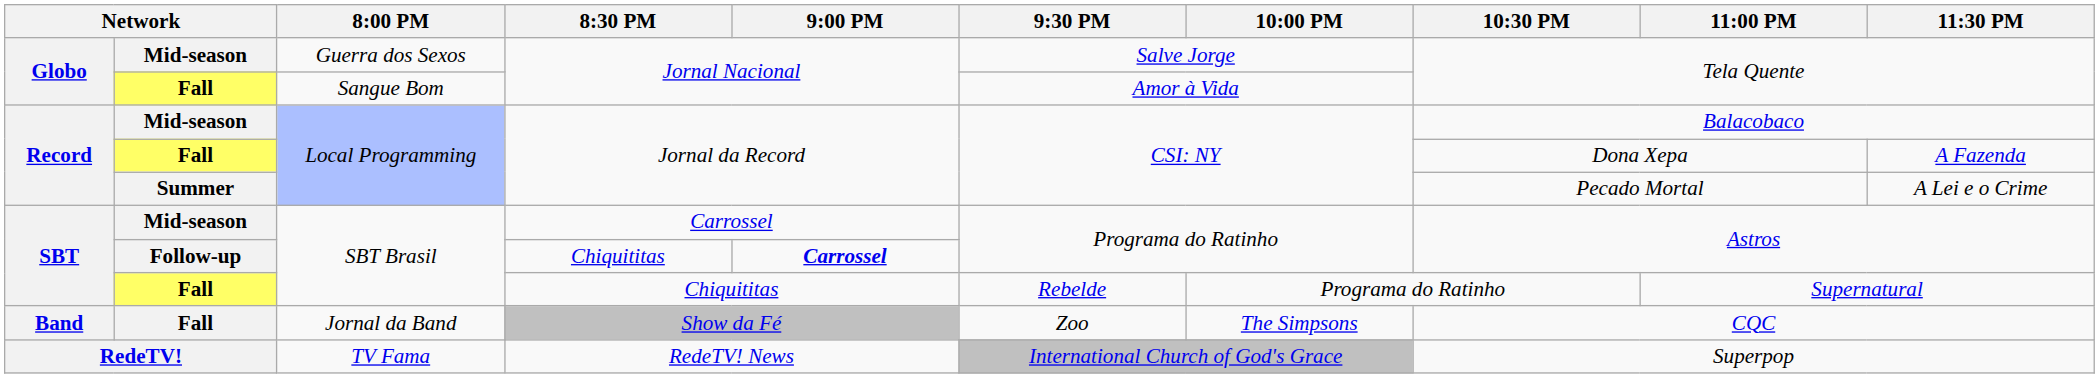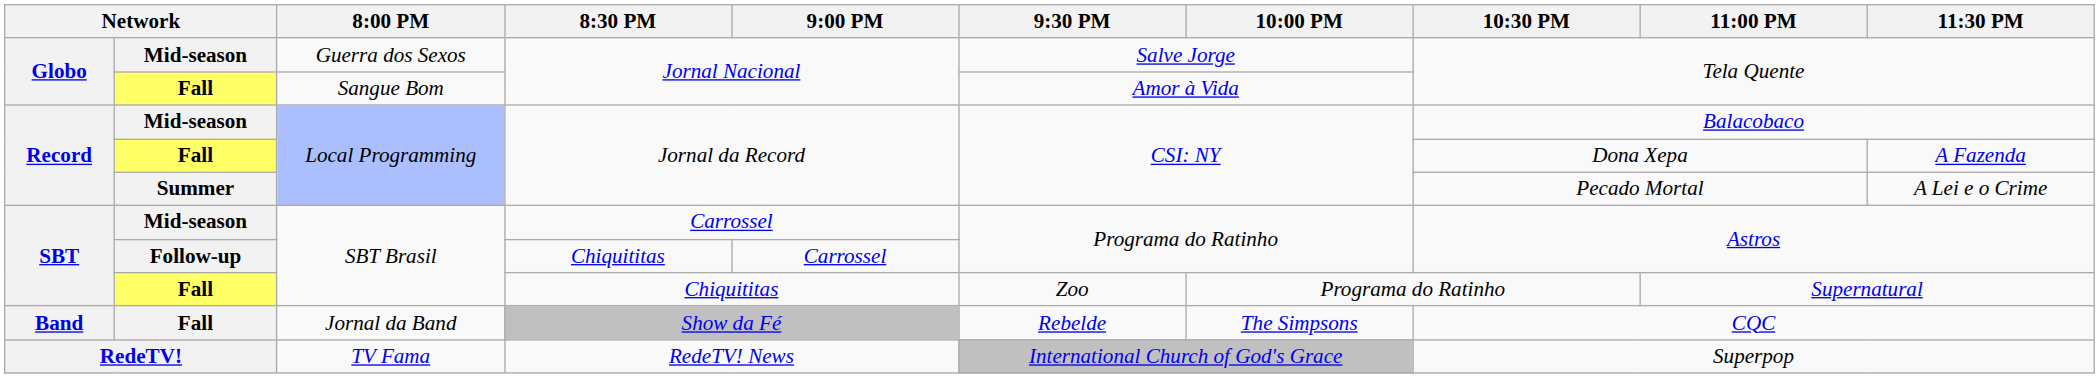 <table class="wikitable" style="width:100%;margin-right:0;text-align:center">
 <tr>
 <th colspan="2" style="width:12%;">Network</th>
 <th colspan="2" ! style="width:10%;">8:00 PM</th>
 <th style="width:10%;">8:30 PM</th>
 <th style="width:10%;">9:00 PM</th>
 <th style="width:10%;">9:30 PM</th>
 <th style="width:10%;">10:00 PM</th>
 <th style="width:10%;">10:30 PM</th>
 <th style="width:10%;">11:00 PM</th>
 <th style="width:10%;">11:30 PM</th>
 </tr>
 <tr>
 <th rowspan="2"><a href='#'>Globo</a></th>
 <th>Mid-season</th>
 <td colspan="2"><em>Guerra dos Sexos</em></td>
 <td colspan="2" rowspan="2"><em><a href='#'>Jornal Nacional</a></em></td>
 <td colspan="2"><em><a href='#'>Salve Jorge</a></em></td>
 <td colspan="4" rowspan="2"><em>Tela Quente</em></td>
 </tr>
 <tr>
 <th style="background:#FFFF66;">Fall</th>
 <td colspan="2"><em>Sangue Bom</em></td>
 <td colspan="2"><em><a href='#'>Amor à Vida</a></em></td>
 </tr>
 <tr>
 <th rowspan="3"><a href='#'>Record</a></th>
 <th>Mid-season</th>
 <td colspan="2" style="background:#abbfff;" rowspan="3"><em>Local Programming</em></td>
 <td colspan="2" rowspan="3"><em>Jornal da Record</em></td>
 <td colspan="2" rowspan="3"><em><a href='#'>CSI: NY</a></em></td>
 <td colspan="4"><em><a href='#'>Balacobaco</a></em></td>
 </tr>
 <tr>
 <th style="background:#FFFF66;">Fall</th>
 <td colspan="2"><em>Dona Xepa</em></td>
 <td colspan="2"><em><a href='#'>A Fazenda</a></em></td>
 </tr>
 <tr>
 <th>Summer</th>
 <td colspan="2"><em>Pecado Mortal</em></td>
 <td colspan="2"><em>A Lei e o Crime</em></td>
 </tr>
 <tr>
 <th rowspan="3"><a href='#'>SBT</a></th>
 <th>Mid-season</th>
 <td colspan="2" rowspan="3"><em>SBT Brasil</em></td>
 <td colspan="2"><em><a href='#'>Carrossel</a></em></td>
 <td colspan="2" rowspan="2"><em>Programa do Ratinho</em></td>
 <td colspan="3" rowspan="2"><em><a href='#'>Astros</a></em></td>
 </tr>
 <tr>
 <th>Follow-up</th>
 <td colspan="1"><em><a href='#'>Chiquititas</a></em></td>
-<td colspan="1"><strong><em><a href='#'>Carrossel</a></em></strong></td>
+<td colspan="1"><em><a href='#'>Carrossel</a></em></td>
 </tr>
 <tr>
 <th style="background:#FFFF66;">Fall</th>
 <td colspan="2"><em><a href='#'>Chiquititas</a></em></td>
-<td colspan="1"><em><a href='#'>Rebelde</a></em></td>
+<td colspan="1"><em>Zoo</em></td>
 <td colspan="2"><em>Programa do Ratinho</em></td>
 <td colspan="2"><em><a href='#'>Supernatural</a></em></td>
 </tr>
 <tr>
 <th colspan="1"><a href='#'>Band</a></th>
 <th>Fall</th>
 <td colspan="1"><em>Jornal da Band</em></td>
 <td colspan="3" style="background:#C0C0C0;"><em><a href='#'>Show da Fé</a></em></td>
-<td colspan="1"><em>Zoo</em></td>
+<td colspan="1"><em><a href='#'>Rebelde</a></em></td>
 <td colspan="1"><em><a href='#'>The Simpsons</a></em></td>
 <td colspan="4"><em><a href='#'>CQC</a></em></td>
 </tr>
 <tr>
 <th colspan="2"><a href='#'>RedeTV!</a></th>
 <td colspan="2"><em><a href='#'>TV Fama</a></em></td>
 <td colspan="2"><em><a href='#'>RedeTV! News</a></em></td>
 <td colspan="2" style="background:#C0C0C0;"><em><a href='#'>International Church of God's Grace</a></em></td>
 <td colspan="5"><em>Superpop</em></td>
 </tr>
 </table>
